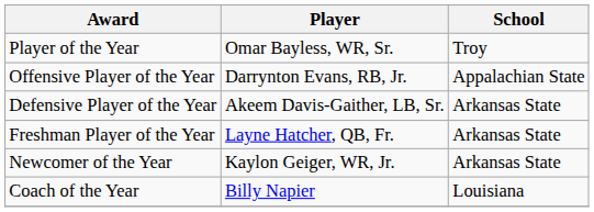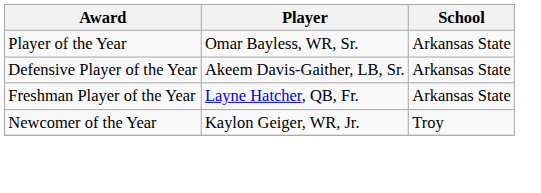 <table class="wikitable" border="0">
 <tr>
 <th>Award</th>
 <th>Player</th>
 <th>School</th>
 </tr>
 <tr>
 <td>Player of the Year</td>
 <td>Omar Bayless, WR, Sr.</td>
-<td>Troy</td>
-</tr>
-<tr>
-<td>Offensive Player of the Year</td>
-<td>Darrynton Evans, RB, Jr.</td>
-<td>Appalachian State</td>
+<td>Arkansas State</td>
 </tr>
 <tr>
 <td>Defensive Player of the Year</td>
 <td>Akeem Davis-Gaither, LB, Sr.</td>
 <td>Arkansas State</td>
 </tr>
 <tr>
 <td>Freshman Player of the Year</td>
 <td><a href='#'>Layne Hatcher</a>, QB, Fr.</td>
 <td>Arkansas State</td>
 </tr>
 <tr>
 <td>Newcomer of the Year</td>
 <td>Kaylon Geiger, WR, Jr.</td>
-<td>Arkansas State</td>
-</tr>
-<tr>
-<td>Coach of the Year</td>
-<td><a href='#'>Billy Napier</a></td>
-<td>Louisiana</td>
+<td>Troy</td>
 </tr>
 <tr>
 </tr>
 </table>
